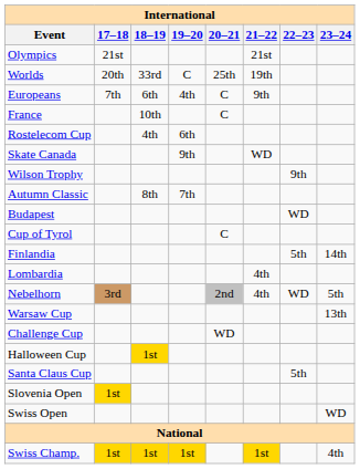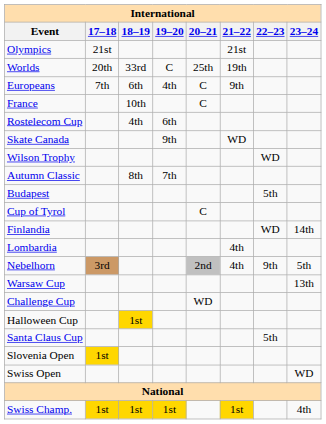 <table class="wikitable" style="text-align:center">
 <tr>
 <th style="background-color: #ffdead; " colspan=8 align=center>International</th>
 </tr>
 <tr>
 <th>Event</th>
 <th><a href='#'>17–18</a></th>
 <th><a href='#'>18–19</a></th>
 <th><a href='#'>19–20</a></th>
 <th><a href='#'>20–21</a></th>
 <th><a href='#'>21–22</a></th>
 <th><a href='#'>22–23</a></th>
 <th><a href='#'>23–24</a></th>
 </tr>
 <tr>
 <td align=left><a href='#'>Olympics</a></td>
 <td>21st</td>
 <td></td>
 <td></td>
 <td></td>
 <td>21st</td>
 <td></td>
 <td></td>
 </tr>
 <tr>
 <td align=left><a href='#'>Worlds</a></td>
 <td>20th</td>
 <td>33rd</td>
 <td>C</td>
 <td>25th</td>
 <td>19th</td>
 <td></td>
 <td></td>
 </tr>
 <tr>
 <td align=left><a href='#'>Europeans</a></td>
 <td>7th</td>
 <td>6th</td>
 <td>4th</td>
 <td>C</td>
 <td>9th</td>
 <td></td>
 <td></td>
 </tr>
 <tr>
 <td align=left> <a href='#'>France</a></td>
 <td></td>
 <td>10th</td>
 <td></td>
 <td>C</td>
 <td></td>
 <td></td>
 <td></td>
 </tr>
 <tr>
 <td align=left> <a href='#'>Rostelecom Cup</a></td>
 <td></td>
 <td>4th</td>
 <td>6th</td>
 <td></td>
 <td></td>
 <td></td>
 <td></td>
 </tr>
 <tr>
 <td align=left> <a href='#'>Skate Canada</a></td>
 <td></td>
 <td></td>
 <td>9th</td>
 <td></td>
 <td>WD</td>
 <td></td>
 <td></td>
 </tr>
 <tr>
 <td align=left> <a href='#'>Wilson Trophy</a></td>
 <td></td>
 <td></td>
 <td></td>
 <td></td>
 <td></td>
-<td>9th</td>
+<td>WD</td>
 <td></td>
 </tr>
 <tr>
 <td align=left> <a href='#'>Autumn Classic</a></td>
 <td></td>
 <td>8th</td>
 <td>7th</td>
 <td></td>
 <td></td>
 <td></td>
 <td></td>
 </tr>
 <tr>
 <td align=left> <a href='#'>Budapest</a></td>
 <td></td>
 <td></td>
 <td></td>
 <td></td>
 <td></td>
-<td>WD</td>
+<td>5th</td>
 <td></td>
 </tr>
 <tr>
 <td align=left> <a href='#'>Cup of Tyrol</a></td>
 <td></td>
 <td></td>
 <td></td>
 <td>C</td>
 <td></td>
 <td></td>
 <td></td>
 </tr>
 <tr>
 <td align=left> <a href='#'>Finlandia</a></td>
 <td></td>
 <td></td>
 <td></td>
 <td></td>
 <td></td>
-<td>5th</td>
+<td>WD</td>
 <td>14th</td>
 </tr>
 <tr>
 <td align=left> <a href='#'>Lombardia</a></td>
 <td></td>
 <td></td>
 <td></td>
 <td></td>
 <td>4th</td>
 <td></td>
 <td></td>
 </tr>
 <tr>
 <td align=left> <a href='#'>Nebelhorn</a></td>
 <td bgcolor=cc9966>3rd</td>
 <td></td>
 <td></td>
 <td bgcolor=silver>2nd</td>
 <td>4th</td>
-<td>WD</td>
+<td>9th</td>
 <td>5th</td>
 </tr>
 <tr>
 <td align=left> <a href='#'>Warsaw Cup</a></td>
 <td></td>
 <td></td>
 <td></td>
 <td></td>
 <td></td>
 <td></td>
 <td>13th</td>
 </tr>
 <tr>
 <td align=left><a href='#'>Challenge Cup</a></td>
 <td></td>
 <td></td>
 <td></td>
 <td>WD</td>
 <td></td>
 <td></td>
 <td></td>
 </tr>
 <tr>
 <td align=left>Halloween Cup</td>
 <td></td>
 <td bgcolor=gold>1st</td>
 <td></td>
 <td></td>
 <td></td>
 <td></td>
 <td></td>
 </tr>
 <tr>
 <td align=left><a href='#'>Santa Claus Cup</a></td>
 <td></td>
 <td></td>
 <td></td>
 <td></td>
 <td></td>
 <td>5th</td>
 <td></td>
 </tr>
 <tr>
 <td align=left>Slovenia Open</td>
 <td bgcolor=gold>1st</td>
 <td></td>
 <td></td>
 <td></td>
 <td></td>
 <td></td>
 <td></td>
 </tr>
 <tr>
 <td align=left>Swiss Open</td>
 <td></td>
 <td></td>
 <td></td>
 <td></td>
 <td></td>
 <td></td>
 <td>WD</td>
 </tr>
 <tr>
 <th style="background-color: #ffdead; " colspan=8 align=center>National</th>
 </tr>
 <tr>
 <td align=left><a href='#'>Swiss Champ.</a></td>
 <td bgcolor=gold>1st</td>
 <td bgcolor=gold>1st</td>
 <td bgcolor=gold>1st</td>
 <td></td>
 <td bgcolor=gold>1st</td>
 <td></td>
 <td>4th</td>
 </tr>
 </table>
